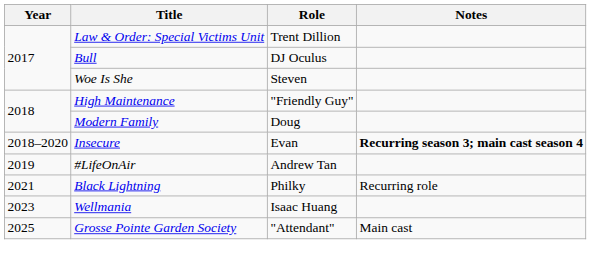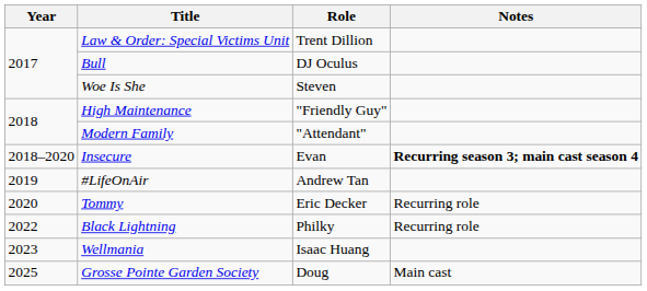 <table class="wikitable sortable">
 <tr>
 <th>Year</th>
 <th>Title</th>
 <th>Role</th>
 <th>Notes</th>
 </tr>
 <tr>
 <td rowspan="3">2017</td>
 <td><em><a href='#'>Law & Order: Special Victims Unit</a></em></td>
 <td>Trent Dillion</td>
 <td></td>
 </tr>
 <tr>
 <td><a href='#'><em>Bull</em></a></td>
 <td>DJ Oculus</td>
 <td></td>
 </tr>
 <tr>
 <td><em>Woe Is She</em></td>
 <td>Steven</td>
 <td></td>
 </tr>
 <tr>
 <td rowspan="2">2018</td>
 <td><em><a href='#'>High Maintenance</a></em></td>
 <td>"Friendly Guy"</td>
 <td></td>
 </tr>
 <tr>
 <td><em><a href='#'>Modern Family</a></em></td>
-<td>Doug</td>
+<td>"Attendant"</td>
 <td></td>
 </tr>
 <tr>
 <td>2018–2020</td>
 <td><a href='#'><em>Insecure</em></a></td>
 <td>Evan</td>
 <td><strong>Recurring season 3; main cast season 4</strong></td>
 </tr>
 <tr>
 <td>2019</td>
 <td><em>#LifeOnAir</em></td>
 <td>Andrew Tan</td>
 <td></td>
 </tr>
 <tr>
-<td>2021</td>
+<td>2020</td>
+<td><a href='#'><em>Tommy</em></a></td>
+<td>Eric Decker</td>
+<td>Recurring role</td>
+</tr>
+<tr>
+<td>2022</td>
 <td><a href='#'><em>Black Lightning</em></a></td>
 <td>Philky</td>
 <td>Recurring role</td>
 </tr>
 <tr>
 <td>2023</td>
 <td><em><a href='#'>Wellmania</a></em></td>
 <td>Isaac Huang</td>
 <td></td>
 </tr>
 <tr>
 <td>2025</td>
 <td><em><a href='#'>Grosse Pointe Garden Society</a></em></td>
-<td>"Attendant"</td>
+<td>Doug</td>
 <td>Main cast</td>
 </tr>
 </table>
